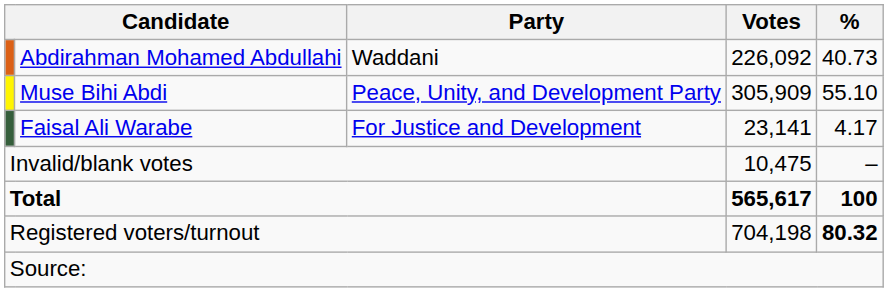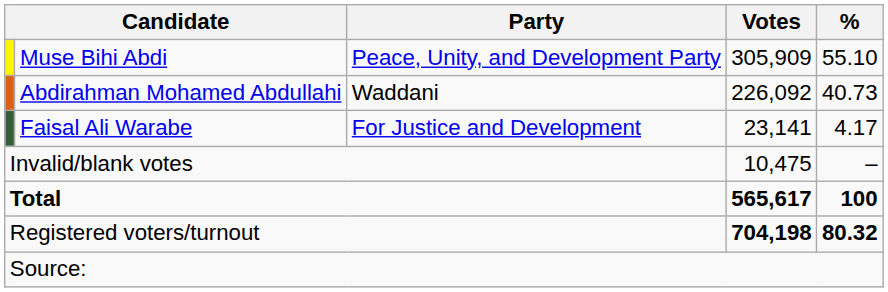 <table class=wikitable style=text-align:right>
 <tr>
 <th colspan=2>Candidate</th>
 <th>Party</th>
 <th>Votes</th>
 <th>%</th>
 </tr>
 <tr>
+<td bgcolor=#FFF500></td>
+<td align=left><a href='#'>Muse Bihi Abdi</a></td>
+<td align=left><a href='#'>Peace, Unity, and Development Party</a></td>
+<td>305,909</td>
+<td>55.10</td>
+</tr>
+<tr>
 <td bgcolor=#DC6015></td>
 <td align=left><a href='#'>Abdirahman Mohamed Abdullahi</a></td>
 <td align=left>Waddani</td>
 <td>226,092</td>
 <td>40.73</td>
-</tr>
-<tr>
-<td bgcolor=#FFF500></td>
-<td align=left><a href='#'>Muse Bihi Abdi</a></td>
-<td align=left><a href='#'>Peace, Unity, and Development Party</a></td>
-<td>305,909</td>
-<td>55.10</td>
 </tr>
 <tr>
 <td bgcolor=#355E3B></td>
 <td align=left><a href='#'>Faisal Ali Warabe</a></td>
 <td align=left><a href='#'>For Justice and Development</a></td>
 <td>23,141</td>
 <td>4.17</td>
 </tr>
 <tr>
 <td align=left colspan=3>Invalid/blank votes</td>
 <td>10,475</td>
 <td>–</td>
 </tr>
 <tr>
 <td align=left colspan=3><strong>Total</strong></td>
 <td><strong>565,617</strong></td>
 <td><strong>100</strong></td>
 </tr>
 <tr>
 <td align=left colspan=3>Registered voters/turnout</td>
-<td>704,198</td>
+<td><strong>704,198</strong></td>
 <td><strong>80.32</strong></td>
 </tr>
 <tr>
 <td align=left colspan=5>Source: </td>
 </tr>
 </table>
